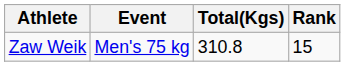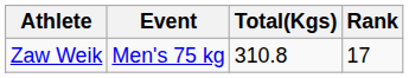 <table class="wikitable">
 <tr>
 <th>Athlete</th>
 <th>Event</th>
 <th>Total(Kgs)</th>
 <th>Rank</th>
 </tr>
 <tr>
 <td><a href='#'>Zaw Weik</a></td>
 <td><a href='#'>Men's 75 kg</a></td>
 <td>310.8</td>
-<td>15</td>
+<td>17</td>
 </tr>
 </table>
